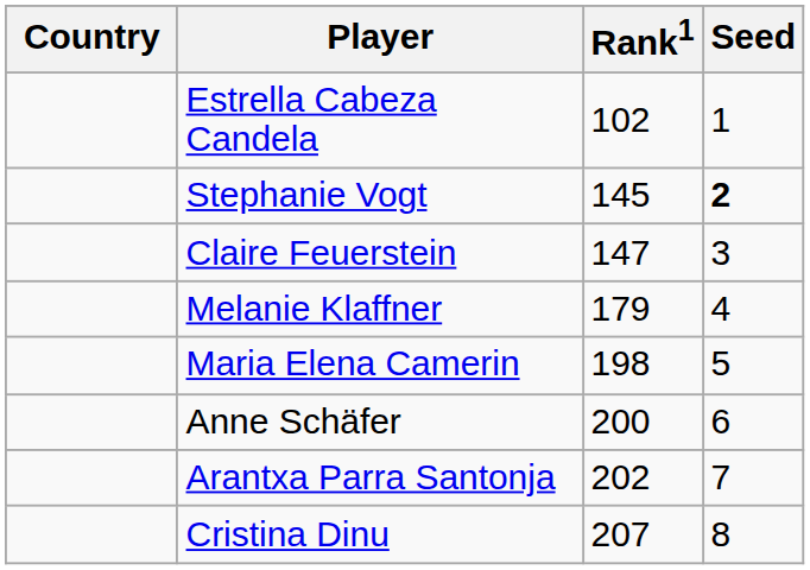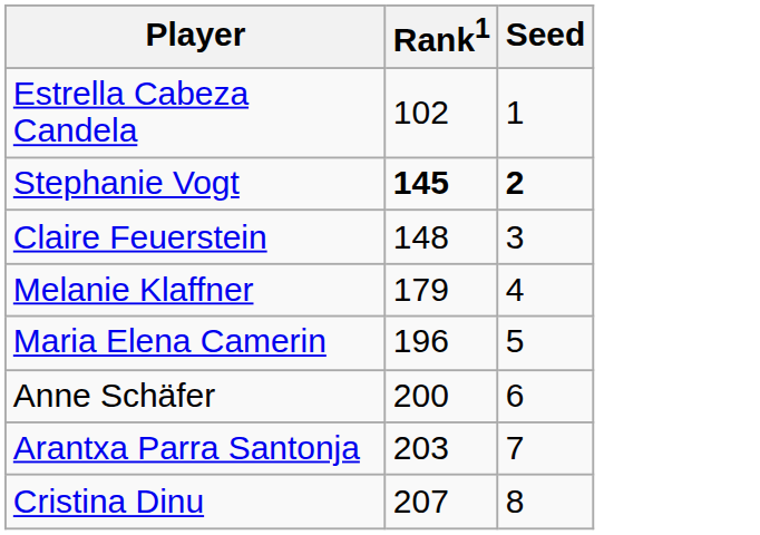 <table class="sortable wikitable">
 <tr>
-<th width="70">Country</th>
 <th width="175">Player</th>
 <th>Rank<sup>1</sup></th>
 <th>Seed</th>
 </tr>
 <tr>
-<td></td>
 <td><a href='#'>Estrella Cabeza Candela</a></td>
 <td>102</td>
 <td>1</td>
 </tr>
 <tr>
-<td></td>
 <td><a href='#'>Stephanie Vogt</a></td>
-<td>145</td>
+<td><strong>145</strong></td>
 <td><strong>2</strong></td>
 </tr>
 <tr>
-<td></td>
 <td><a href='#'>Claire Feuerstein</a></td>
-<td>147</td>
+<td>148</td>
 <td>3</td>
 </tr>
 <tr>
-<td></td>
 <td><a href='#'>Melanie Klaffner</a></td>
 <td>179</td>
 <td>4</td>
 </tr>
 <tr>
-<td></td>
 <td><a href='#'>Maria Elena Camerin</a></td>
-<td>198</td>
+<td>196</td>
 <td>5</td>
 </tr>
 <tr>
-<td></td>
 <td>Anne Schäfer</td>
 <td>200</td>
 <td>6</td>
 </tr>
 <tr>
-<td></td>
 <td><a href='#'>Arantxa Parra Santonja</a></td>
-<td>202</td>
+<td>203</td>
 <td>7</td>
 </tr>
 <tr>
-<td></td>
 <td><a href='#'>Cristina Dinu</a></td>
 <td>207</td>
 <td>8</td>
 </tr>
 </table>
